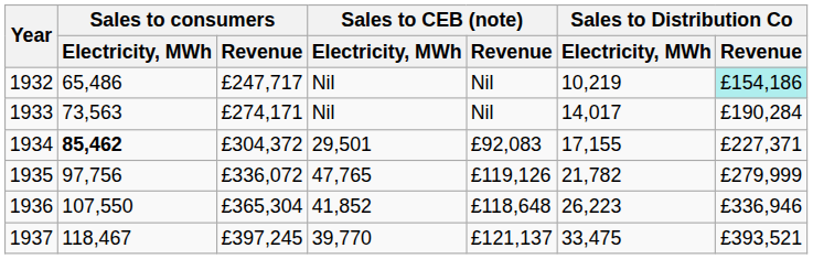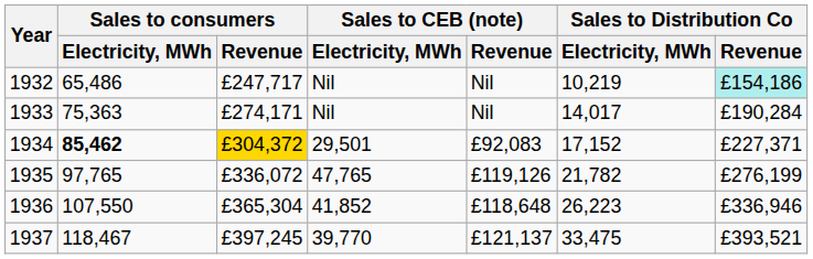 <table class="wikitable">
 <tr>
 <th rowspan="2">Year</th>
 <th colspan="2">Sales to consumers</th>
 <th colspan="2">Sales to CEB (note)</th>
 <th colspan="2">Sales to Distribution Co</th>
 </tr>
 <tr>
 <th>Electricity, MWh</th>
 <th>Revenue</th>
 <th>Electricity, MWh</th>
 <th>Revenue</th>
 <th>Electricity, MWh</th>
 <th>Revenue</th>
 </tr>
 <tr>
 <td>1932</td>
 <td>65,486</td>
 <td>£247,717</td>
 <td>Nil</td>
 <td>Nil</td>
 <td>10,219</td>
 <td style="background: paleturquoise;">£154,186</td>
 </tr>
 <tr>
 <td>1933</td>
-<td>73,563</td>
+<td>75,363</td>
 <td>£274,171</td>
 <td>Nil</td>
 <td>Nil</td>
 <td>14,017</td>
 <td>£190,284</td>
 </tr>
 <tr>
 <td>1934</td>
 <td><strong>85,462</strong></td>
-<td>£304,372</td>
+<td style="background: gold;">£304,372</td>
 <td>29,501</td>
 <td>£92,083</td>
-<td>17,155</td>
+<td>17,152</td>
 <td>£227,371</td>
 </tr>
 <tr>
 <td>1935</td>
-<td>97,756</td>
+<td>97,765</td>
 <td>£336,072</td>
 <td>47,765</td>
 <td>£119,126</td>
 <td>21,782</td>
-<td>£279,999</td>
+<td>£276,199</td>
 </tr>
 <tr>
 <td>1936</td>
 <td>107,550</td>
 <td>£365,304</td>
 <td>41,852</td>
 <td>£118,648</td>
 <td>26,223</td>
 <td>£336,946</td>
 </tr>
 <tr>
 <td>1937</td>
 <td>118,467</td>
 <td>£397,245</td>
 <td>39,770</td>
 <td>£121,137</td>
 <td>33,475</td>
 <td>£393,521</td>
 </tr>
 </table>
